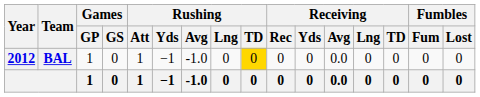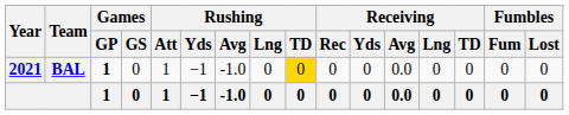 <table class=wikitable style="text-align:center;">
 <tr>
 <th rowspan="2">Year</th>
 <th rowspan="2">Team</th>
 <th colspan="2">Games</th>
 <th colspan="5">Rushing</th>
 <th colspan="5">Receiving</th>
 <th colspan="2">Fumbles</th>
 </tr>
 <tr>
 <th>GP</th>
 <th>GS</th>
 <th>Att</th>
 <th>Yds</th>
 <th>Avg</th>
 <th>Lng</th>
 <th>TD</th>
 <th>Rec</th>
 <th>Yds</th>
 <th>Avg</th>
 <th>Lng</th>
 <th>TD</th>
 <th>Fum</th>
 <th>Lost</th>
 </tr>
 <tr>
-<th><a href='#'>2012</a></th>
+<th><a href='#'>2021</a></th>
 <th><a href='#'>BAL</a></th>
-<td>1</td>
+<td><strong>1</strong></td>
 <td>0</td>
 <td>1</td>
 <td>−1</td>
 <td>-1.0</td>
 <td>0</td>
 <td style="background: gold;">0</td>
 <td>0</td>
 <td>0</td>
 <td>0.0</td>
 <td>0</td>
 <td>0</td>
 <td>0</td>
 <td>0</td>
 </tr>
 <tr>
 <th colspan="2"></th>
 <th>1</th>
 <th>0</th>
 <th>1</th>
 <th>−1</th>
 <th>-1.0</th>
 <th>0</th>
 <th>0</th>
 <th>0</th>
 <th>0</th>
 <th>0.0</th>
 <th>0</th>
 <th>0</th>
 <th>0</th>
 <th>0</th>
 </tr>
 </table>
